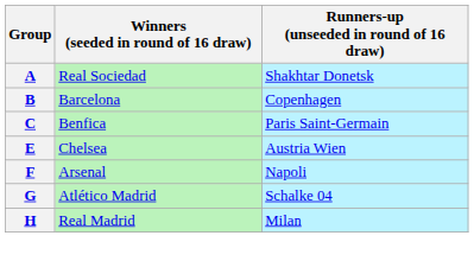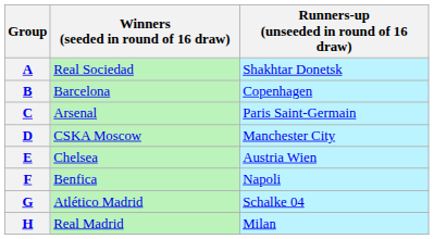 <table class="wikitable">
 <tr>
 <th>Group</th>
 <th width=210>Winners<br>(seeded in round of 16 draw)</th>
 <th width=210>Runners-up<br>(unseeded in round of 16 draw)</th>
 </tr>
 <tr>
 <th><a href='#'>A</a></th>
 <td bgcolor=#BBF3BB> <a href='#'>Real Sociedad</a></td>
 <td bgcolor=#BBF3FF> <a href='#'>Shakhtar Donetsk</a></td>
 </tr>
 <tr>
 <th><a href='#'>B</a></th>
 <td bgcolor=#BBF3BB> <a href='#'>Barcelona</a></td>
 <td bgcolor=#BBF3FF> <a href='#'>Copenhagen</a></td>
 </tr>
 <tr>
 <th><a href='#'>C</a></th>
-<td bgcolor=#BBF3BB> <a href='#'>Benfica</a></td>
+<td bgcolor=#BBF3BB> <a href='#'>Arsenal</a></td>
 <td bgcolor=#BBF3FF> <a href='#'>Paris Saint-Germain</a></td>
+</tr>
+<tr>
+<th><a href='#'>D</a></th>
+<td bgcolor=#BBF3BB> <a href='#'>CSKA Moscow</a></td>
+<td bgcolor=#BBF3FF> <a href='#'>Manchester City</a></td>
 </tr>
 <tr>
 <th><a href='#'>E</a></th>
 <td bgcolor=#BBF3BB> <a href='#'>Chelsea</a></td>
 <td bgcolor=#BBF3FF> <a href='#'>Austria Wien</a></td>
 </tr>
 <tr>
 <th><a href='#'>F</a></th>
-<td bgcolor=#BBF3BB> <a href='#'>Arsenal</a></td>
+<td bgcolor=#BBF3BB> <a href='#'>Benfica</a></td>
 <td bgcolor=#BBF3FF> <a href='#'>Napoli</a></td>
 </tr>
 <tr>
 <th><a href='#'>G</a></th>
 <td bgcolor=#BBF3BB> <a href='#'>Atlético Madrid</a></td>
 <td bgcolor=#BBF3FF> <a href='#'>Schalke 04</a></td>
 </tr>
 <tr>
 <th><a href='#'>H</a></th>
 <td bgcolor=#BBF3BB> <a href='#'>Real Madrid</a></td>
 <td bgcolor=#BBF3FF> <a href='#'>Milan</a></td>
 </tr>
 </table>
